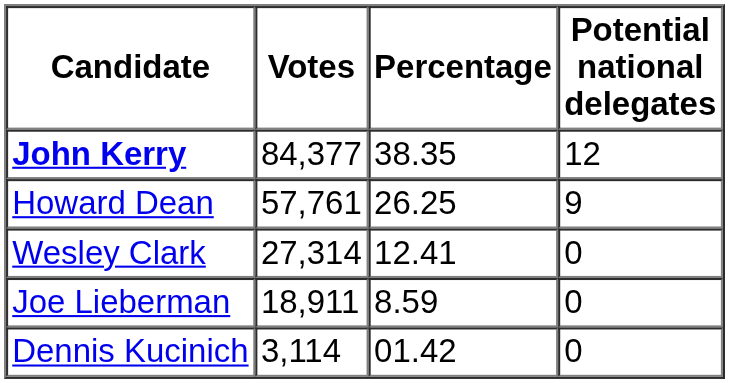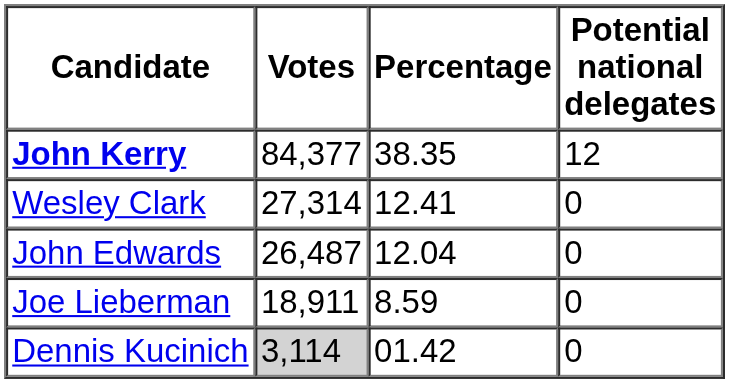 <table border="1" cellspacing="0" cellpadding="2">
 <tr ---->
 <th>Candidate</th>
 <th>Votes</th>
 <th>Percentage</th>
 <th>Potential<br>national<br>delegates</th>
 </tr>
 <tr ---->
 <td><strong><a href='#'>John Kerry</a></strong></td>
 <td>84,377</td>
 <td>38.35</td>
 <td>12</td>
 </tr>
 <tr ---->
-<td><a href='#'>Howard Dean</a></td>
-<td>57,761</td>
-<td>26.25</td>
-<td>9</td>
-</tr>
-<tr ---->
 <td><a href='#'>Wesley Clark</a></td>
 <td>27,314</td>
 <td>12.41</td>
+<td>0</td>
+</tr>
+<tr ---->
+<td><a href='#'>John Edwards</a></td>
+<td>26,487</td>
+<td>12.04</td>
 <td>0</td>
 </tr>
 <tr ---->
 <td><a href='#'>Joe Lieberman</a></td>
 <td>18,911</td>
 <td>8.59</td>
 <td>0</td>
 </tr>
 <tr ---->
 <td><a href='#'>Dennis Kucinich</a></td>
-<td>3,114</td>
+<td style="background: lightgrey;">3,114</td>
 <td>01.42</td>
 <td>0</td>
 </tr>
 <tr ---->
 </tr>
 </table>
